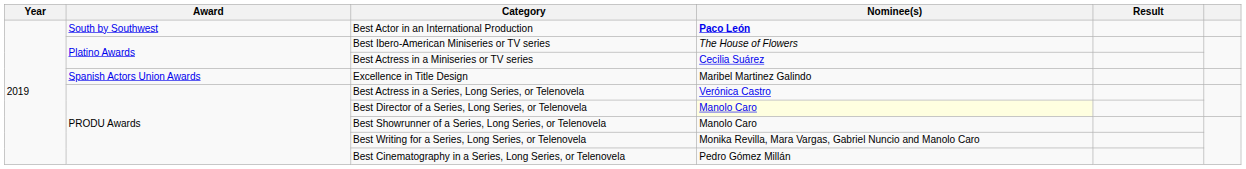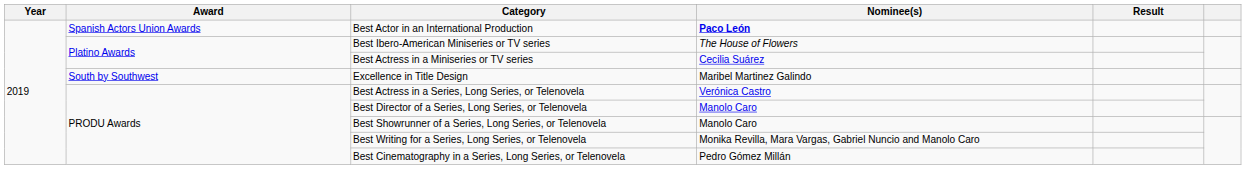 <table class="wikitable sortable" style="width:99%;">
 <tr style="text-align:center;">
 <th style="width:5%;">Year</th>
 <th style="width:23%;">Award</th>
 <th style="width:28%;">Category</th>
 <th style="width:32%;">Nominee(s)</th>
 <th style="width:9%;">Result</th>
 <th style="width:3%;" class="unsortable"></th>
 </tr>
 <tr>
 <td rowspan="9">2019</td>
-<td><a href='#'>South by Southwest</a></td>
+<td><a href='#'>Spanish Actors Union Awards</a></td>
 <td>Best Actor in an International Production</td>
 <td><strong><a href='#'>Paco León</a></strong></td>
 <td></td>
 <td></td>
 </tr>
 <tr>
 <td rowspan="2"><a href='#'>Platino Awards</a></td>
 <td>Best Ibero-American Miniseries or TV series</td>
 <td><em>The House of Flowers</em></td>
 <td></td>
 <td rowspan="2"></td>
 </tr>
 <tr>
 <td>Best Actress in a Miniseries or TV series</td>
 <td><a href='#'>Cecilia Suárez</a></td>
 <td></td>
 </tr>
 <tr>
-<td><a href='#'>Spanish Actors Union Awards</a></td>
+<td><a href='#'>South by Southwest</a></td>
 <td>Excellence in Title Design</td>
 <td>Maribel Martinez Galindo</td>
 <td></td>
 <td></td>
 </tr>
 <tr>
 <td rowspan="5">PRODU Awards</td>
 <td>Best Actress in a Series, Long Series, or Telenovela</td>
 <td><a href='#'>Verónica Castro</a></td>
 <td></td>
 <td rowspan="2"></td>
 </tr>
 <tr>
 <td>Best Director of a Series, Long Series, or Telenovela</td>
-<td style="background: lightyellow;"><a href='#'>Manolo Caro</a></td>
+<td><a href='#'>Manolo Caro</a></td>
 <td></td>
 </tr>
 <tr>
 <td>Best Showrunner of a Series, Long Series, or Telenovela</td>
 <td>Manolo Caro</td>
 <td></td>
 <td rowspan="3"></td>
 </tr>
 <tr>
 <td>Best Writing for a Series, Long Series, or Telenovela</td>
 <td>Monika Revilla, Mara Vargas, Gabriel Nuncio and Manolo Caro</td>
 <td></td>
 </tr>
 <tr>
 <td>Best Cinematography in a Series, Long Series, or Telenovela</td>
 <td>Pedro Gómez Millán</td>
 <td></td>
 </tr>
 </table>
